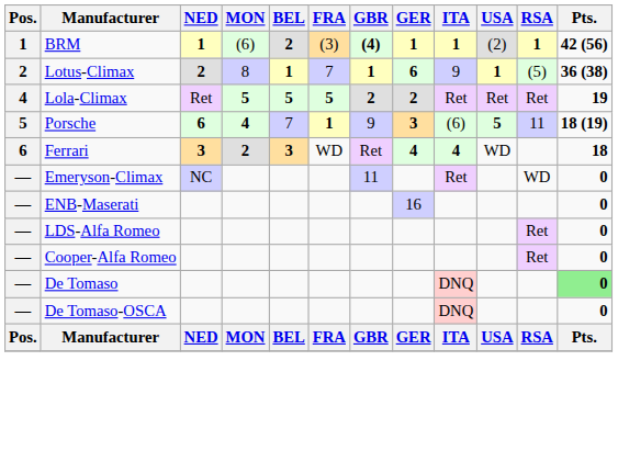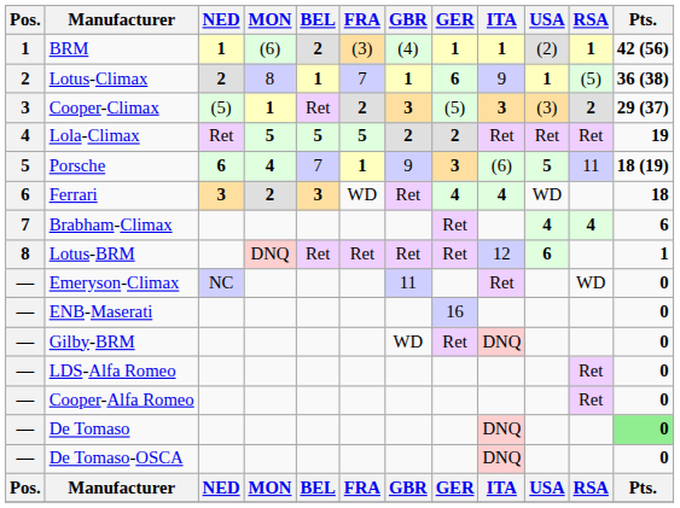 <table class="wikitable" style="font-size: 85%; text-align:center;">
 <tr valign="top">
 <th valign="middle">Pos.</th>
 <th valign="middle">Manufacturer</th>
 <th><a href='#'>NED</a><br></th>
 <th><a href='#'>MON</a><br></th>
 <th><a href='#'>BEL</a><br></th>
 <th><a href='#'>FRA</a><br></th>
 <th><a href='#'>GBR</a><br></th>
 <th><a href='#'>GER</a><br></th>
 <th><a href='#'>ITA</a><br></th>
 <th><a href='#'>USA</a><br></th>
 <th><a href='#'>RSA</a><br></th>
 <th valign="middle">Pts.</th>
 </tr>
 <tr>
 <th>1</th>
 <td align="left"> <a href='#'>BRM</a></td>
 <td style="background:#ffffbf;"><strong>1</strong></td>
 <td style="background:#dfffdf;">(6)</td>
 <td style="background:#dfdfdf;"><strong>2</strong></td>
 <td style="background:#ffdf9f;">(3)</td>
-<td style="background:#dfffdf;"><strong>(4)</strong></td>
+<td style="background:#dfffdf;">(4)</td>
 <td style="background:#ffffbf;"><strong>1</strong></td>
 <td style="background:#ffffbf;"><strong>1</strong></td>
 <td style="background:#dfdfdf;">(2)</td>
 <td style="background:#ffffbf;"><strong>1</strong></td>
 <td align="right"><strong>42 (56)</strong></td>
 </tr>
 <tr>
 <th>2</th>
 <td align="left"> <a href='#'>Lotus</a>-<a href='#'>Climax</a></td>
 <td style="background:#dfdfdf;"><strong>2</strong></td>
 <td style="background:#cfcfff;">8</td>
 <td style="background:#ffffbf;"><strong>1</strong></td>
 <td style="background:#cfcfff;">7</td>
 <td style="background:#ffffbf;"><strong>1</strong></td>
 <td style="background:#dfffdf;"><strong>6</strong></td>
 <td style="background:#cfcfff;">9</td>
 <td style="background:#ffffbf;"><strong>1</strong></td>
 <td style="background:#dfffdf;">(5)</td>
 <td align="right"><strong>36 (38)</strong></td>
+</tr>
+<tr>
+<th>3</th>
+<td align="left"> <a href='#'>Cooper</a>-<a href='#'>Climax</a></td>
+<td style="background:#dfffdf;">(5)</td>
+<td style="background:#ffffbf;"><strong>1</strong></td>
+<td style="background:#efcfff;">Ret</td>
+<td style="background:#dfdfdf;"><strong>2</strong></td>
+<td style="background:#ffdf9f;"><strong>3</strong></td>
+<td style="background:#dfffdf;">(5)</td>
+<td style="background:#ffdf9f;"><strong>3</strong></td>
+<td style="background:#ffdf9f;">(3)</td>
+<td style="background:#dfdfdf;"><strong>2</strong></td>
+<td align="right"><strong>29 (37)</strong></td>
 </tr>
 <tr>
 <th>4</th>
 <td align="left"> <a href='#'>Lola</a>-<a href='#'>Climax</a></td>
 <td style="background:#efcfff;">Ret</td>
 <td style="background:#dfffdf;"><strong>5</strong></td>
 <td style="background:#dfffdf;"><strong>5</strong></td>
 <td style="background:#dfffdf;"><strong>5</strong></td>
 <td style="background:#dfdfdf;"><strong>2</strong></td>
 <td style="background:#dfdfdf;"><strong>2</strong></td>
 <td style="background:#efcfff;">Ret</td>
 <td style="background:#efcfff;">Ret</td>
 <td style="background:#efcfff;">Ret</td>
 <td align="right"><strong>19</strong></td>
 </tr>
 <tr>
 <th>5</th>
 <td align="left"> <a href='#'>Porsche</a></td>
 <td style="background:#dfffdf;"><strong>6</strong></td>
 <td style="background:#dfffdf;"><strong>4</strong></td>
 <td style="background:#cfcfff;">7</td>
 <td style="background:#ffffbf;"><strong>1</strong></td>
 <td style="background:#cfcfff;">9</td>
 <td style="background:#ffdf9f;"><strong>3</strong></td>
 <td style="background:#dfffdf;">(6)</td>
 <td style="background:#dfffdf;"><strong>5</strong></td>
 <td style="background:#cfcfff;">11</td>
 <td align="right"><strong>18 (19)</strong></td>
 </tr>
 <tr>
 <th>6</th>
 <td align="left"> <a href='#'>Ferrari</a></td>
 <td style="background:#ffdf9f;"><strong>3</strong></td>
 <td style="background:#dfdfdf;"><strong>2</strong></td>
 <td style="background:#ffdf9f;"><strong>3</strong></td>
 <td>WD</td>
 <td style="background:#efcfff;">Ret</td>
 <td style="background:#dfffdf;"><strong>4</strong></td>
 <td style="background:#dfffdf;"><strong>4</strong></td>
 <td>WD</td>
 <td></td>
 <td align="right"><strong>18</strong></td>
 </tr>
 <tr>
+<th>7</th>
+<td align="left"> <a href='#'>Brabham</a>-<a href='#'>Climax</a></td>
+<td></td>
+<td></td>
+<td></td>
+<td></td>
+<td></td>
+<td style="background:#efcfff;">Ret</td>
+<td></td>
+<td style="background:#dfffdf;"><strong>4</strong></td>
+<td style="background:#dfffdf;"><strong>4</strong></td>
+<td align="right"><strong>6</strong></td>
+</tr>
+<tr>
+<th>8</th>
+<td align="left"> <a href='#'>Lotus</a>-<a href='#'>BRM</a></td>
+<td></td>
+<td style="background:#ffcfcf;">DNQ</td>
+<td style="background:#efcfff;">Ret</td>
+<td style="background:#efcfff;">Ret</td>
+<td style="background:#efcfff;">Ret</td>
+<td style="background:#efcfff;">Ret</td>
+<td style="background:#cfcfff;">12</td>
+<td style="background:#dfffdf;"><strong>6</strong></td>
+<td></td>
+<td align="right"><strong>1</strong></td>
+</tr>
+<tr>
 <th>—</th>
 <td align="left"> <a href='#'>Emeryson</a>-<a href='#'>Climax</a></td>
 <td style="background:#cfcfff;">NC</td>
 <td></td>
 <td></td>
 <td></td>
 <td style="background:#cfcfff;">11</td>
 <td></td>
 <td style="background:#efcfff;">Ret</td>
 <td></td>
 <td>WD</td>
 <td align="right"><strong>0</strong></td>
 </tr>
 <tr>
 <th>—</th>
 <td align="left"> <a href='#'>ENB</a>-<a href='#'>Maserati</a></td>
 <td></td>
 <td></td>
 <td></td>
 <td></td>
 <td></td>
 <td style="background:#cfcfff;">16</td>
 <td></td>
+<td></td>
+<td></td>
+<td align="right"><strong>0</strong></td>
+</tr>
+<tr>
+<th>—</th>
+<td align="left"> <a href='#'>Gilby</a>-<a href='#'>BRM</a></td>
+<td></td>
+<td></td>
+<td></td>
+<td></td>
+<td>WD</td>
+<td style="background:#efcfff;">Ret</td>
+<td style="background:#ffcfcf;">DNQ</td>
 <td></td>
 <td></td>
 <td align="right"><strong>0</strong></td>
 </tr>
 <tr>
 <th>—</th>
 <td align="left"> <a href='#'>LDS</a>-<a href='#'>Alfa Romeo</a></td>
 <td></td>
 <td></td>
 <td></td>
 <td></td>
 <td></td>
 <td></td>
 <td></td>
 <td></td>
 <td style="background:#efcfff;">Ret</td>
 <td align="right"><strong>0</strong></td>
 </tr>
 <tr>
 <th>—</th>
 <td align="left"> <a href='#'>Cooper</a>-<a href='#'>Alfa Romeo</a></td>
 <td></td>
 <td></td>
 <td></td>
 <td></td>
 <td></td>
 <td></td>
 <td></td>
 <td></td>
 <td style="background:#efcfff;">Ret</td>
 <td align="right"><strong>0</strong></td>
 </tr>
 <tr>
 <th>—</th>
 <td align="left"> <a href='#'>De Tomaso</a></td>
 <td></td>
 <td></td>
 <td></td>
 <td></td>
 <td></td>
 <td></td>
 <td style="background:#ffcfcf;">DNQ</td>
 <td></td>
 <td></td>
 <td align="right" style="background: lightgreen;"><strong>0</strong></td>
 </tr>
 <tr>
 <th>—</th>
 <td align="left"> <a href='#'>De Tomaso</a>-<a href='#'>OSCA</a></td>
 <td></td>
 <td></td>
 <td></td>
 <td></td>
 <td></td>
 <td></td>
 <td style="background:#ffcfcf;">DNQ</td>
 <td></td>
 <td></td>
 <td align="right"><strong>0</strong></td>
 </tr>
 <tr valign="top">
 <th valign="middle">Pos.</th>
 <th valign="middle">Manufacturer</th>
 <th><a href='#'>NED</a><br></th>
 <th><a href='#'>MON</a><br></th>
 <th><a href='#'>BEL</a><br></th>
 <th><a href='#'>FRA</a><br></th>
 <th><a href='#'>GBR</a><br></th>
 <th><a href='#'>GER</a><br></th>
 <th><a href='#'>ITA</a><br></th>
 <th><a href='#'>USA</a><br></th>
 <th><a href='#'>RSA</a><br></th>
 <th valign="middle">Pts.</th>
 </tr>
 <tr>
 </tr>
 </table>
